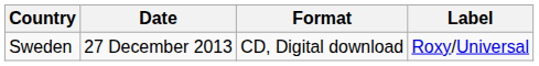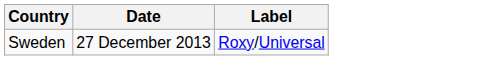 <table class="wikitable">
 <tr>
 <th>Country</th>
 <th>Date</th>
-<th>Format</th>
 <th>Label</th>
 </tr>
 <tr>
 <td>Sweden</td>
 <td>27 December 2013</td>
-<td>CD, Digital download</td>
 <td><a href='#'>Roxy</a>/<a href='#'>Universal</a></td>
 </tr>
 </table>
